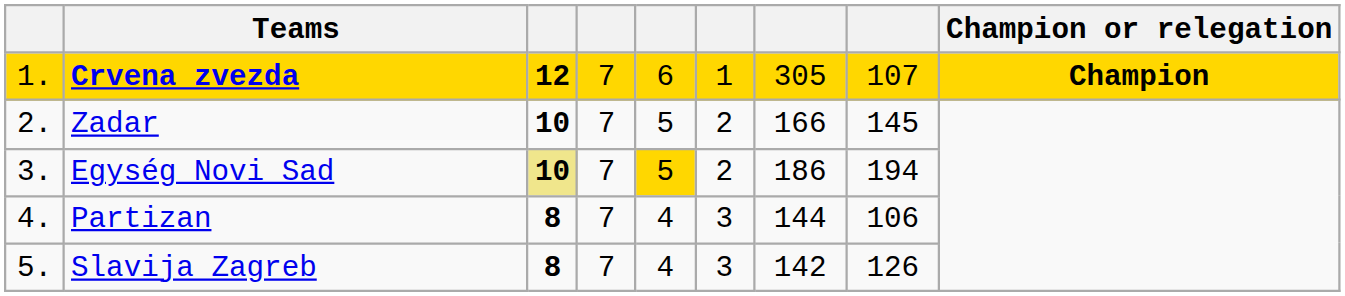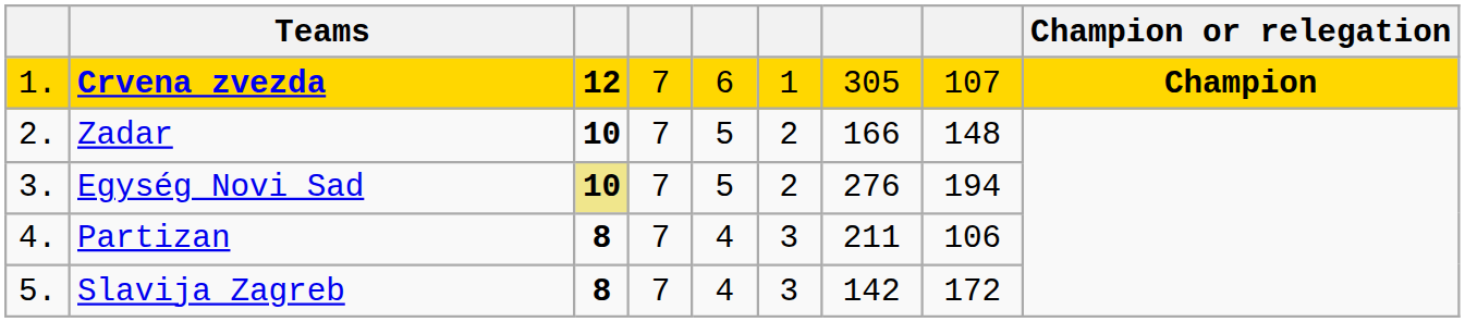 <table class="wikitable" style="text-align: center;">
 <tr>
 <th width=20></th>
 <th width=200>Teams</th>
 <th></th>
 <th width=20></th>
 <th width=20></th>
 <th width=20></th>
 <th width=35></th>
 <th width=35></th>
 <th>Champion or relegation</th>
 </tr>
 <tr bgcolor=gold>
 <td>1.</td>
 <td style="text-align:left;"><strong><a href='#'>Crvena zvezda</a></strong></td>
 <td><strong>12</strong></td>
 <td>7</td>
 <td>6</td>
 <td>1</td>
 <td>305</td>
 <td>107</td>
 <td><strong>Champion</strong></td>
 </tr>
 <tr>
 <td>2.</td>
 <td style="text-align:left;"><a href='#'>Zadar</a></td>
 <td><strong>10</strong></td>
 <td>7</td>
 <td>5</td>
 <td>2</td>
 <td>166</td>
-<td>145</td>
+<td>148</td>
 </tr>
 <tr>
 <td>3.</td>
 <td style="text-align:left;"><a href='#'>Egység Novi Sad</a></td>
 <td style="background: khaki;"><strong>10</strong></td>
 <td>7</td>
-<td style="background: gold;">5</td>
+<td>5</td>
 <td>2</td>
-<td>186</td>
+<td>276</td>
 <td>194</td>
 </tr>
 <tr>
 <td>4.</td>
 <td style="text-align:left;"><a href='#'>Partizan</a></td>
 <td><strong>8</strong></td>
 <td>7</td>
 <td>4</td>
 <td>3</td>
-<td>144</td>
+<td>211</td>
 <td>106</td>
 </tr>
 <tr>
 <td>5.</td>
 <td style="text-align:left;"><a href='#'>Slavija Zagreb</a></td>
 <td><strong>8</strong></td>
 <td>7</td>
 <td>4</td>
 <td>3</td>
 <td>142</td>
-<td>126</td>
+<td>172</td>
 </tr>
 </table>
